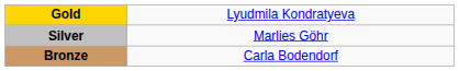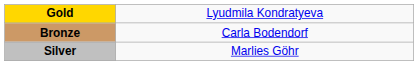 <table class="wikitable" style="text-align:center; " width="35%">
 <tr>
 <td bgcolor="gold"><strong>Gold</strong></td>
 <td><a href='#'>Lyudmila Kondratyeva</a><br>  <small><em></em></small></td>
 </tr>
 <tr>
+<td bgcolor="CC9966"><strong>Bronze</strong></td>
+<td><a href='#'>Carla Bodendorf</a><br>  <small><em></em></small></td>
+</tr>
+<tr>
 <td bgcolor="silver"><strong>Silver</strong></td>
 <td><a href='#'>Marlies Göhr</a><br>  <small><em></em></small></td>
 </tr>
-<tr>
-<td bgcolor="CC9966"><strong>Bronze</strong></td>
-<td><a href='#'>Carla Bodendorf</a><br>  <small><em></em></small></td>
-</tr>
 </table>
